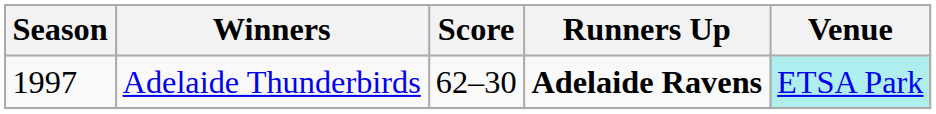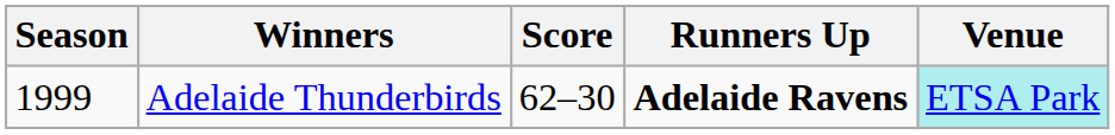 <table class="wikitable collapsible">
 <tr>
 <th>Season</th>
 <th>Winners</th>
 <th>Score</th>
 <th>Runners Up</th>
 <th>Venue</th>
 </tr>
 <tr>
-<td>1997</td>
+<td>1999</td>
 <td><a href='#'>Adelaide Thunderbirds</a></td>
 <td>62–30</td>
 <td><strong>Adelaide Ravens</strong></td>
 <td style="background: paleturquoise;"><a href='#'>ETSA Park</a></td>
 </tr>
 <tr>
 </tr>
 </table>
